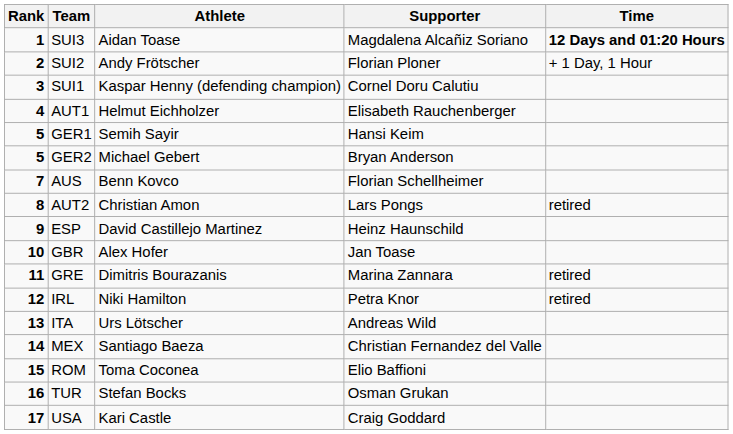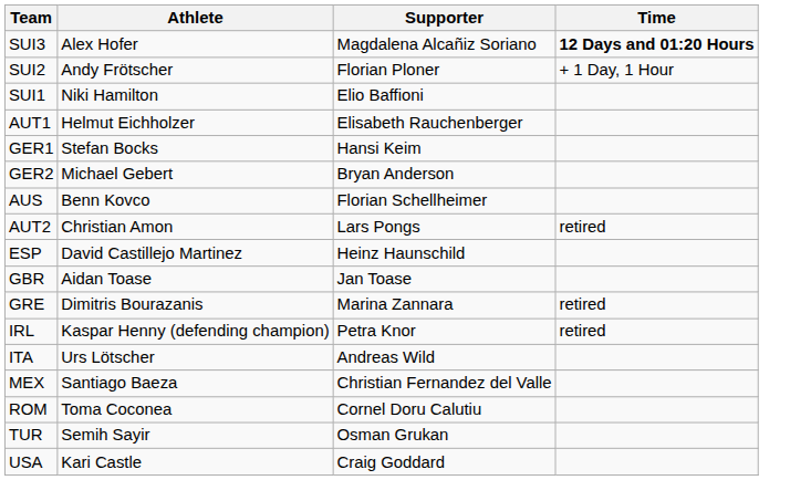 <table class="wikitable">
 <tr>
-<th bgcolor="#EEEEEE" align="left">Rank</th>
 <th bgcolor="#EEEEEE" align="left">Team</th>
 <th bgcolor="#EEEEEE" align="left">Athlete</th>
 <th bgcolor="#EEEEEE" align="left">Supporter</th>
 <th bgcolor="#EEEEEE" align="left">Time</th>
 </tr>
 <tr>
-<td align="right"><strong>1</strong></td>
 <td>SUI3</td>
-<td> Aidan Toase</td>
+<td> Alex Hofer</td>
 <td> Magdalena Alcañiz Soriano</td>
 <td><strong>12 Days and 01:20 Hours</strong></td>
 </tr>
 <tr>
-<td align="right"><strong>2</strong></td>
 <td>SUI2</td>
 <td> Andy Frötscher</td>
 <td> Florian Ploner</td>
 <td>+ 1 Day, 1 Hour</td>
 </tr>
 <tr>
-<td align="right"><strong>3</strong></td>
 <td>SUI1</td>
-<td> Kaspar Henny (defending champion)</td>
-<td> Cornel Doru Calutiu</td>
+<td> Niki Hamilton</td>
+<td> Elio Baffioni</td>
 <td></td>
 </tr>
 <tr>
-<td align="right"><strong>4</strong></td>
 <td>AUT1</td>
 <td> Helmut Eichholzer</td>
 <td> Elisabeth Rauchenberger</td>
 <td></td>
 </tr>
 <tr>
-<td align="right"><strong>5</strong></td>
 <td>GER1</td>
-<td> Semih Sayir</td>
+<td> Stefan Bocks</td>
 <td> Hansi Keim</td>
 <td></td>
 </tr>
 <tr>
-<td align="right"><strong>5</strong></td>
 <td>GER2</td>
 <td> Michael Gebert</td>
 <td> Bryan Anderson</td>
 <td></td>
 </tr>
 <tr>
-<td align="right"><strong>7</strong></td>
 <td>AUS</td>
 <td> Benn Kovco</td>
 <td> Florian Schellheimer</td>
 <td></td>
 </tr>
 <tr>
-<td align="right"><strong>8</strong></td>
 <td>AUT2</td>
 <td> Christian Amon</td>
 <td> Lars Pongs</td>
 <td>retired</td>
 </tr>
 <tr>
-<td align="right"><strong>9</strong></td>
 <td>ESP</td>
 <td> David Castillejo Martinez</td>
 <td> Heinz Haunschild</td>
 <td></td>
 </tr>
 <tr>
-<td align="right"><strong>10</strong></td>
 <td>GBR</td>
-<td> Alex Hofer</td>
+<td> Aidan Toase</td>
 <td> Jan Toase</td>
 <td></td>
 </tr>
 <tr>
-<td align="right"><strong>11</strong></td>
 <td>GRE</td>
 <td> Dimitris Bourazanis</td>
 <td> Marina Zannara</td>
 <td>retired</td>
 </tr>
 <tr>
-<td align="right"><strong>12</strong></td>
 <td>IRL</td>
-<td> Niki Hamilton</td>
+<td> Kaspar Henny (defending champion)</td>
 <td> Petra Knor</td>
 <td>retired</td>
 </tr>
 <tr>
-<td align="right"><strong>13</strong></td>
 <td>ITA</td>
 <td> Urs Lötscher</td>
 <td> Andreas Wild</td>
 <td></td>
 </tr>
 <tr>
-<td align="right"><strong>14</strong></td>
 <td>MEX</td>
 <td> Santiago Baeza</td>
 <td> Christian Fernandez del Valle</td>
 <td></td>
 </tr>
 <tr>
-<td align="right"><strong>15</strong></td>
 <td>ROM</td>
 <td> Toma Coconea</td>
-<td> Elio Baffioni</td>
+<td> Cornel Doru Calutiu</td>
 <td></td>
 </tr>
 <tr>
-<td align="right"><strong>16</strong></td>
 <td>TUR</td>
-<td> Stefan Bocks</td>
+<td> Semih Sayir</td>
 <td> Osman Grukan</td>
 <td></td>
 </tr>
 <tr>
-<td align="right"><strong>17</strong></td>
 <td>USA</td>
 <td> Kari Castle</td>
 <td> Craig Goddard</td>
 <td></td>
 </tr>
 </table>
